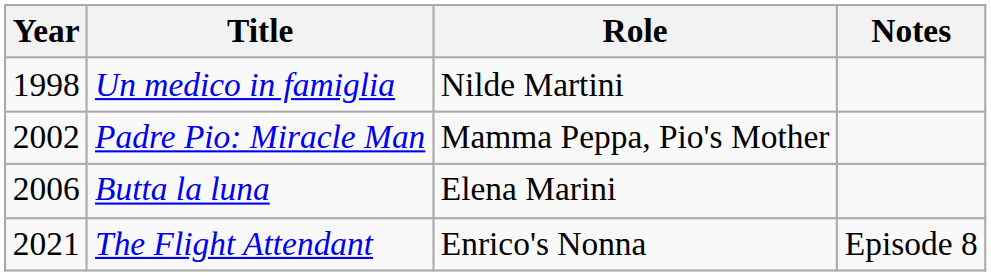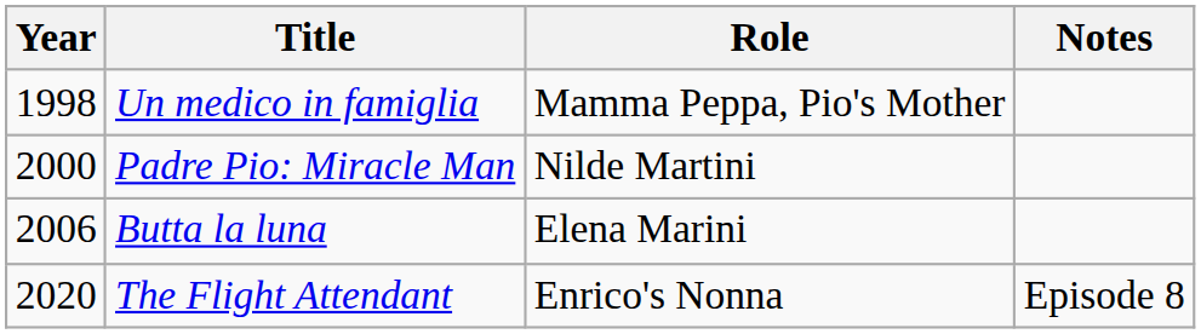 <table class="wikitable sortable">
 <tr>
 <th>Year</th>
 <th>Title</th>
 <th>Role</th>
 <th class="unsortable">Notes</th>
 </tr>
 <tr>
 <td>1998</td>
 <td><em><a href='#'>Un medico in famiglia</a></em></td>
-<td>Nilde Martini</td>
+<td>Mamma Peppa, Pio's Mother</td>
 <td></td>
 </tr>
 <tr>
-<td>2002</td>
+<td>2000</td>
 <td><em><a href='#'>Padre Pio: Miracle Man</a></em></td>
-<td>Mamma Peppa, Pio's Mother</td>
+<td>Nilde Martini</td>
 <td></td>
 </tr>
 <tr>
 <td>2006</td>
 <td><em><a href='#'>Butta la luna</a></em></td>
 <td>Elena Marini</td>
 <td></td>
 </tr>
 <tr>
-<td>2021</td>
+<td>2020</td>
 <td><em><a href='#'>The Flight Attendant</a></em></td>
 <td>Enrico's Nonna</td>
 <td>Episode 8</td>
 </tr>
 </table>
